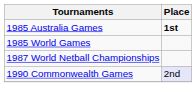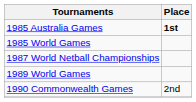 <table class="wikitable collapsible">
 <tr>
 <th>Tournaments</th>
 <th>Place</th>
 </tr>
 <tr>
 <td><a href='#'>1985 Australia Games</a></td>
 <td><strong>1st</strong></td>
 </tr>
 <tr>
 <td><a href='#'>1985 World Games</a></td>
 <td></td>
 </tr>
 <tr>
 <td><a href='#'>1987 World Netball Championships</a></td>
 <td></td>
 </tr>
 <tr>
+<td><a href='#'>1989 World Games</a></td>
+<td></td>
+</tr>
+<tr>
 <td><a href='#'>1990 Commonwealth Games</a></td>
-<td style="background: lavender;">2nd</td>
+<td>2nd</td>
 </tr>
 <tr>
 </tr>
 </table>
